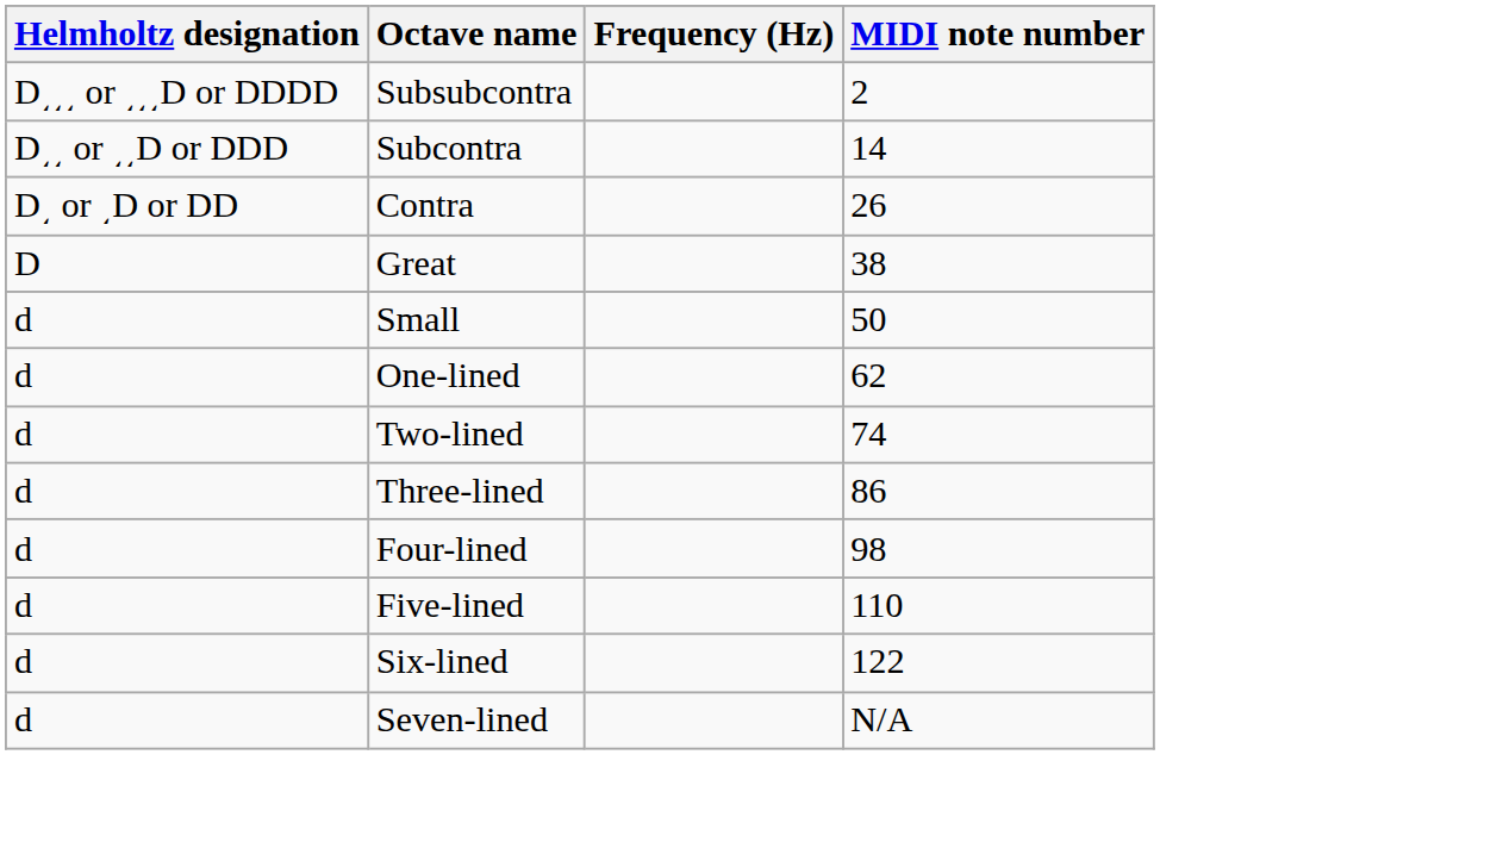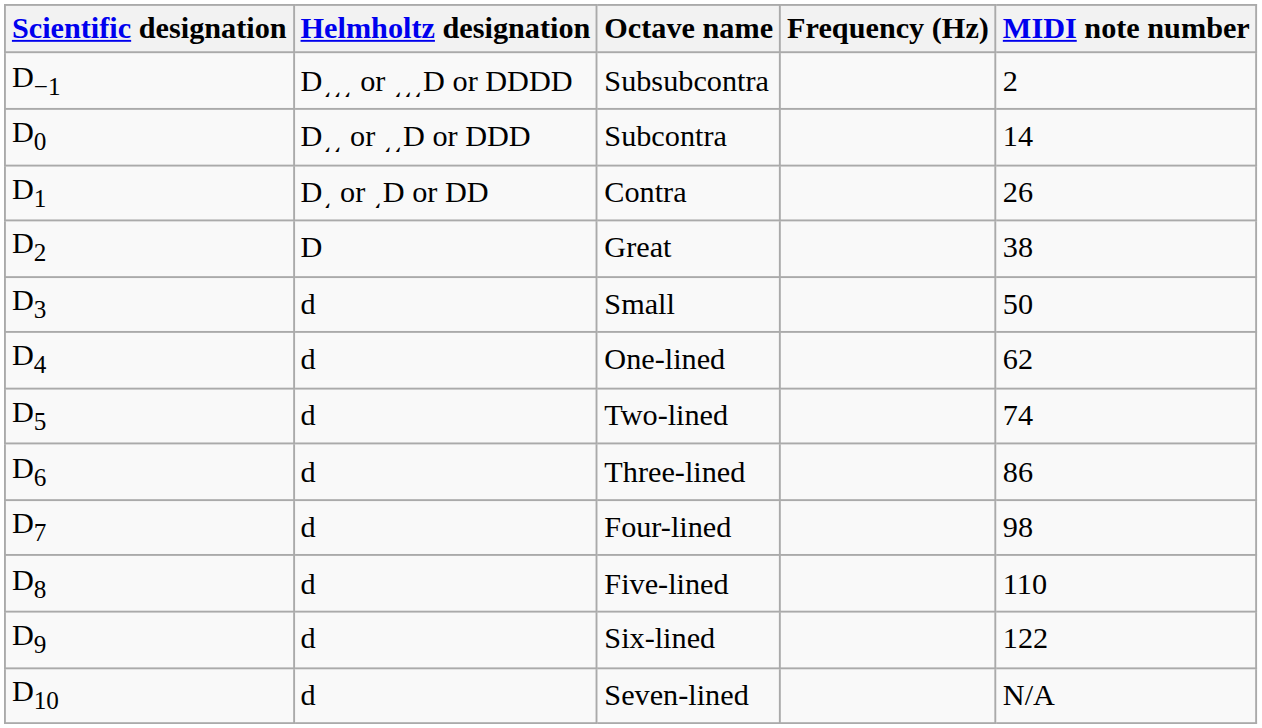 <table class="wikitable">
 <tr>
+<th><a href='#'>Scientific</a> designation</th>
 <th><a href='#'>Helmholtz</a> designation</th>
 <th>Octave name</th>
 <th>Frequency (Hz)</th>
 <th><a href='#'>MIDI</a> note  number</th>
 </tr>
 <tr>
+<td>D<sub>−1</sub></td>
 <td>D͵͵͵ or ͵͵͵D or DDDD</td>
 <td>Subsubcontra</td>
 <td align="right"></td>
 <td>2</td>
 </tr>
 <tr>
+<td>D<sub>0</sub></td>
 <td>D͵͵ or ͵͵D or DDD</td>
 <td>Subcontra</td>
 <td align="right"></td>
 <td>14</td>
 </tr>
 <tr>
+<td>D<sub>1</sub></td>
 <td>D͵ or ͵D or DD</td>
 <td>Contra</td>
 <td align="right"></td>
 <td>26</td>
 </tr>
 <tr>
+<td>D<sub>2</sub></td>
 <td>D</td>
 <td>Great</td>
 <td align="right"></td>
 <td>38</td>
 </tr>
 <tr>
+<td>D<sub>3</sub></td>
 <td>d</td>
 <td>Small</td>
 <td align="right"></td>
 <td>50</td>
 </tr>
 <tr>
+<td>D<sub>4</sub></td>
 <td>d</td>
 <td>One-lined</td>
 <td align="right"></td>
 <td>62</td>
 </tr>
 <tr>
+<td>D<sub>5</sub></td>
 <td>d</td>
 <td>Two-lined</td>
 <td align="right"></td>
 <td>74</td>
 </tr>
 <tr>
+<td>D<sub>6</sub></td>
 <td>d</td>
 <td>Three-lined</td>
 <td align="right"></td>
 <td>86</td>
 </tr>
 <tr>
+<td>D<sub>7</sub></td>
 <td>d</td>
 <td>Four-lined</td>
 <td align="right"></td>
 <td>98</td>
 </tr>
 <tr>
+<td>D<sub>8</sub></td>
 <td>d</td>
 <td>Five-lined</td>
 <td align="right"></td>
 <td>110</td>
 </tr>
 <tr>
+<td>D<sub>9</sub></td>
 <td>d</td>
 <td>Six-lined</td>
 <td align="right"></td>
 <td>122</td>
 </tr>
 <tr>
+<td>D<sub>10</sub></td>
 <td>d</td>
 <td>Seven-lined</td>
 <td align="right"></td>
 <td>N/A</td>
 </tr>
 </table>
